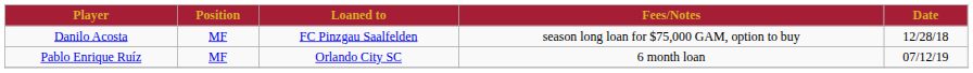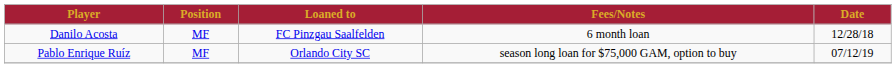 <table class="wikitable sortable" style="width:90%; text-align:center; font-size:95%;">
 <tr>
 <th style="background:#A51E36; color:#DAAC27; text-align:center;"><strong>Player </strong></th>
 <th style="background:#A51E36; color:#DAAC27; text-align:center;"><strong>Position </strong></th>
 <th style="background:#A51E36; color:#DAAC27; text-align:center;"><strong>Loaned to</strong></th>
 <th style="background:#A51E36; color:#DAAC27; text-align:center;"><strong>Fees/Notes </strong></th>
 <th style="background:#A51E36; color:#DAAC27; text-align:center;"><strong>Date</strong></th>
 </tr>
 <tr>
 <td> <a href='#'>Danilo Acosta</a></td>
 <td style="text-align:center;"><a href='#'>MF</a></td>
 <td> <a href='#'>FC Pinzgau Saalfelden</a></td>
-<td>season long loan for $75,000 GAM, option to buy </td>
+<td>6 month loan </td>
 <td>12/28/18</td>
 </tr>
 <tr>
 <td> <a href='#'>Pablo Enrique Ruíz</a></td>
 <td style="text-align:center;"><a href='#'>MF</a></td>
 <td> <a href='#'>Orlando City SC</a></td>
-<td>6 month loan </td>
+<td>season long loan for $75,000 GAM, option to buy </td>
 <td>07/12/19</td>
 </tr>
 <tr>
 </tr>
 </table>
